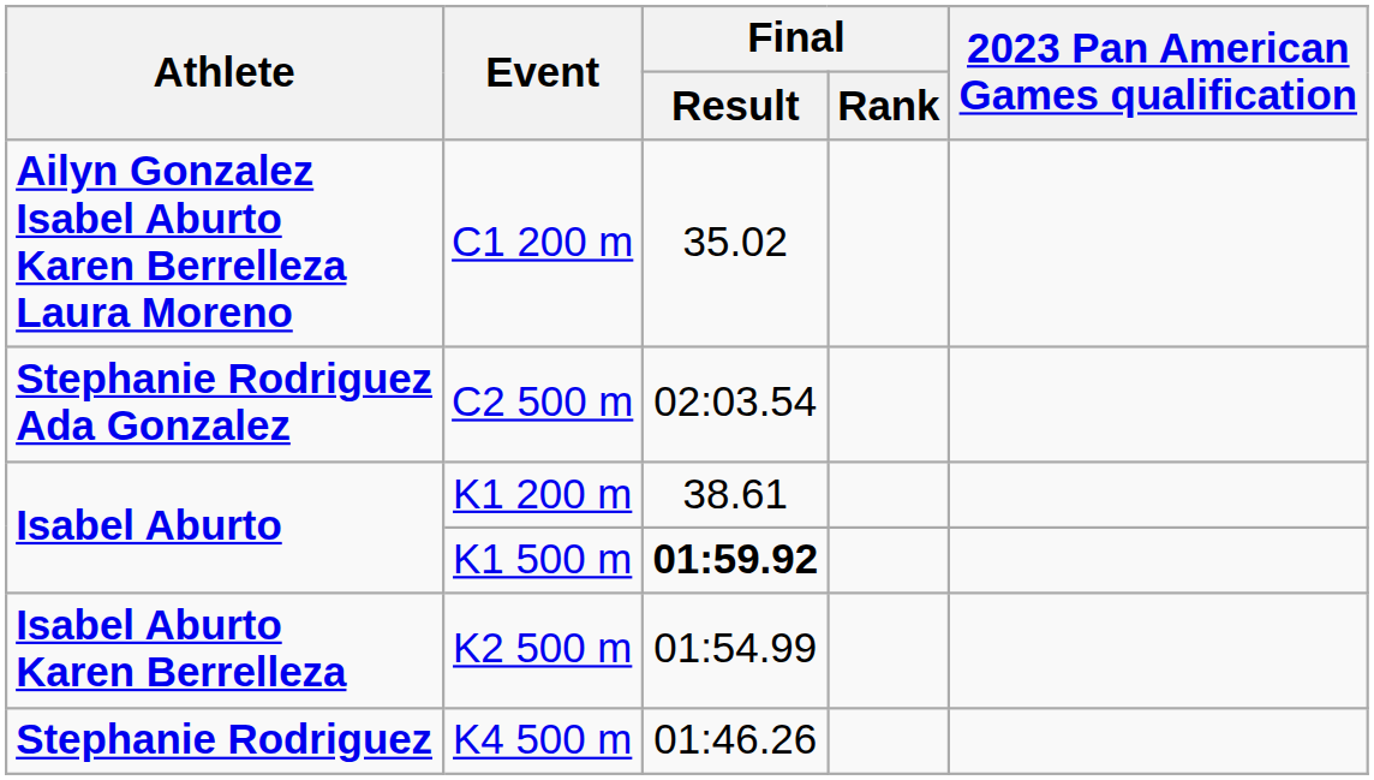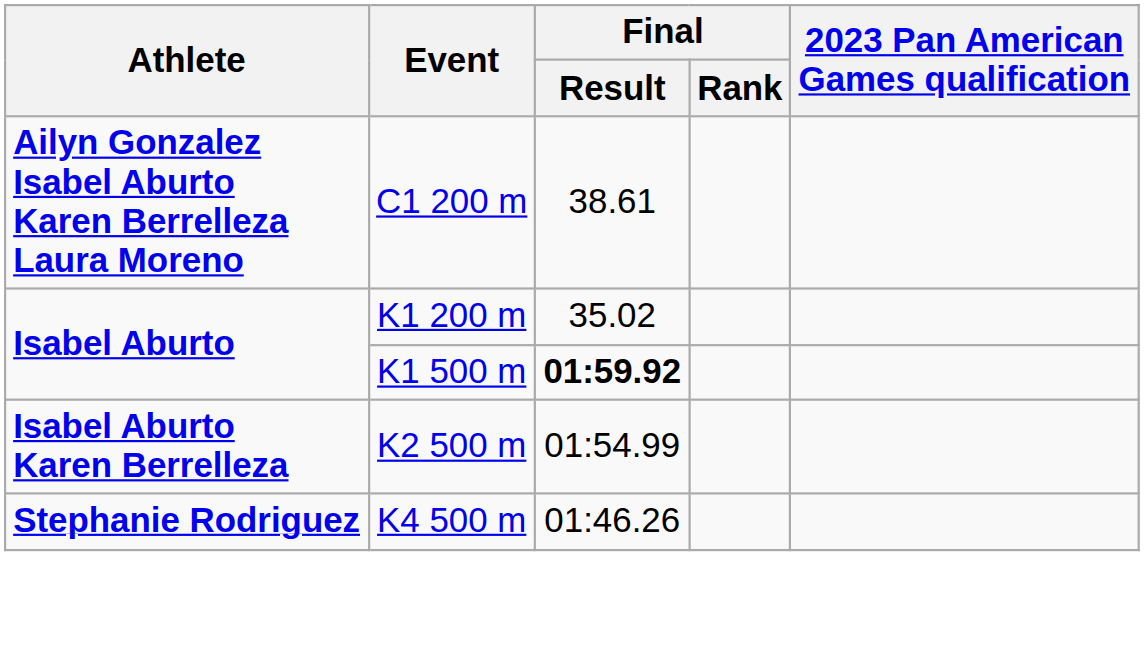 <table class="wikitable">
 <tr>
 <th rowspan="2">Athlete</th>
 <th rowspan="2">Event</th>
 <th colspan="2">Final</th>
 <th rowspan="2"><a href='#'>2023 Pan American <br> Games qualification</a></th>
 </tr>
 <tr>
 <th>Result</th>
 <th>Rank</th>
 </tr>
 <tr align="center">
 <td align="left"><strong><a href='#'>Ailyn Gonzalez</a><br><a href='#'>Isabel Aburto</a><br><a href='#'>Karen Berrelleza</a><br><a href='#'>Laura Moreno</a></strong></td>
 <td><a href='#'>C1 200 m</a></td>
-<td>35.02</td>
-<td></td>
-<td></td>
-</tr>
-<tr align="center">
-<td align="left"><strong><a href='#'>Stephanie Rodriguez</a><br><a href='#'>Ada Gonzalez</a></strong></td>
-<td><a href='#'>C2 500 m</a></td>
-<td>02:03.54</td>
+<td>38.61</td>
 <td></td>
 <td></td>
 </tr>
 <tr align="center">
 <td rowspan="2" align="left"><strong><a href='#'>Isabel Aburto</a></strong></td>
 <td><a href='#'>K1 200 m</a></td>
-<td>38.61</td>
+<td>35.02</td>
 <td></td>
 <td></td>
 </tr>
 <tr align="center">
 <td><a href='#'>K1 500 m</a></td>
 <td><strong>01:59.92</strong></td>
 <td></td>
 <td></td>
 </tr>
 <tr align="center">
 <td align="left"><strong><a href='#'>Isabel Aburto</a><br><a href='#'>Karen Berrelleza</a></strong></td>
 <td><a href='#'>K2 500 m</a></td>
 <td>01:54.99</td>
 <td></td>
 <td></td>
 </tr>
 <tr align="center">
 <td align="left"><strong><a href='#'>Stephanie Rodriguez</a></strong></td>
 <td><a href='#'>K4 500 m</a></td>
 <td>01:46.26</td>
 <td></td>
 <td></td>
 </tr>
 </table>
